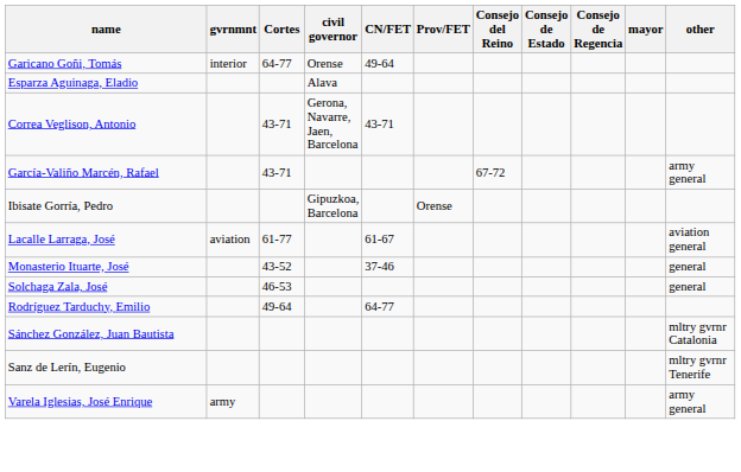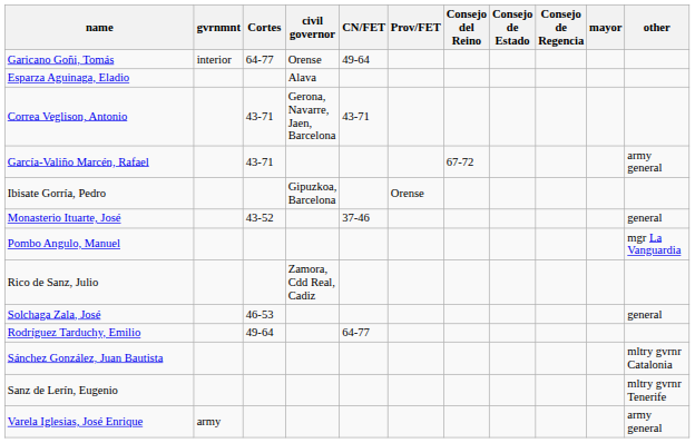 <table class="wikitable sortable">
 <tr>
 <th scope="col" style="width: 250px;">name</th>
 <th scope="col" style="width: 30px;">gvrnmnt</th>
 <th scope="col" style="width: 50px;">Cortes</th>
 <th scope="col" style="width: 30px;">civil governor</th>
 <th scope="col" style="width: 30px;">CN/FET</th>
 <th scope="col" style="width: 30px;">Prov/FET</th>
 <th scope="col" style="width: 30px;">Consejo del Reino</th>
 <th scope="col" style="width: 30px;">Consejo de Estado</th>
 <th scope="col" style="width: 30px;">Consejo de Regencia</th>
 <th scope="col" style="width: 30px;">mayor</th>
 <th scope="col" style="width: 80px;">other</th>
 </tr>
 <tr>
 <td><a href='#'>Garicano Goñi, Tomás</a></td>
 <td>interior</td>
 <td>64-77</td>
 <td>Orense</td>
 <td>49-64</td>
 <td></td>
 <td></td>
 <td></td>
 <td></td>
 <td></td>
 <td></td>
 </tr>
 <tr>
 <td><a href='#'>Esparza Aguinaga, Eladio</a></td>
 <td></td>
 <td></td>
 <td>Alava</td>
 <td></td>
 <td></td>
 <td></td>
 <td></td>
 <td></td>
 <td></td>
 </tr>
 <tr>
 <td><a href='#'>Correa Veglison, Antonio</a></td>
 <td></td>
 <td>43-71</td>
 <td>Gerona, Navarre, Jaen, Barcelona</td>
 <td>43-71</td>
 <td></td>
 <td></td>
 <td></td>
 <td></td>
 <td></td>
 <td></td>
 </tr>
 <tr>
 <td><a href='#'>García-Valiño Marcén, Rafael</a></td>
 <td></td>
 <td>43-71</td>
 <td></td>
 <td></td>
 <td></td>
 <td>67-72</td>
 <td></td>
 <td></td>
 <td></td>
 <td>army general</td>
 </tr>
 <tr>
 <td>Ibisate Gorría, Pedro </td>
 <td></td>
 <td></td>
 <td>Gipuzkoa, Barcelona</td>
 <td></td>
 <td>Orense</td>
 <td></td>
 <td></td>
 <td></td>
 <td></td>
 <td></td>
 </tr>
 <tr>
-<td><a href='#'>Lacalle Larraga, José</a></td>
-<td>aviation</td>
-<td>61-77</td>
-<td></td>
-<td>61-67</td>
-<td></td>
-<td></td>
-<td></td>
-<td></td>
-<td></td>
-<td>aviation general</td>
-</tr>
-<tr>
 <td><a href='#'>Monasterio Ituarte, José</a></td>
 <td></td>
 <td>43-52</td>
 <td></td>
 <td>37-46</td>
 <td></td>
 <td></td>
 <td></td>
 <td></td>
 <td></td>
 <td>general</td>
+</tr>
+<tr>
+<td><a href='#'>Pombo Angulo, Manuel</a></td>
+<td></td>
+<td></td>
+<td></td>
+<td></td>
+<td></td>
+<td></td>
+<td></td>
+<td></td>
+<td></td>
+<td>mgr <a href='#'>La Vanguardia</a></td>
+</tr>
+<tr>
+<td>Rico de Sanz, Julio</td>
+<td></td>
+<td></td>
+<td>Zamora, Cdd Real, Cadiz</td>
+<td></td>
+<td></td>
+<td></td>
+<td></td>
+<td></td>
+<td></td>
+<td></td>
 </tr>
 <tr>
 <td><a href='#'>Solchaga Zala, José</a></td>
 <td></td>
 <td>46-53</td>
 <td></td>
 <td></td>
 <td></td>
 <td></td>
 <td></td>
 <td></td>
 <td></td>
 <td>general</td>
 </tr>
 <tr>
 <td><a href='#'>Rodríguez Tarduchy, Emilio</a></td>
 <td></td>
 <td>49-64</td>
 <td></td>
 <td>64-77</td>
 <td></td>
 <td></td>
 <td></td>
 <td></td>
 <td></td>
 <td></td>
 </tr>
 <tr>
 <td><a href='#'>Sánchez González, Juan Bautista</a></td>
 <td></td>
 <td></td>
 <td></td>
 <td></td>
 <td></td>
 <td></td>
 <td></td>
 <td></td>
 <td></td>
 <td>mltry gvrnr Catalonia</td>
 </tr>
 <tr>
 <td>Sanz de Lerín, Eugenio</td>
 <td></td>
 <td></td>
 <td></td>
 <td></td>
 <td></td>
 <td></td>
 <td></td>
 <td></td>
 <td></td>
 <td>mltry gvrnr Tenerife</td>
 </tr>
 <tr>
 <td><a href='#'>Varela Iglesias, José Enrique</a></td>
 <td>army</td>
 <td></td>
 <td></td>
 <td></td>
 <td></td>
 <td></td>
 <td></td>
 <td></td>
 <td></td>
 <td>army general</td>
 </tr>
 </table>
